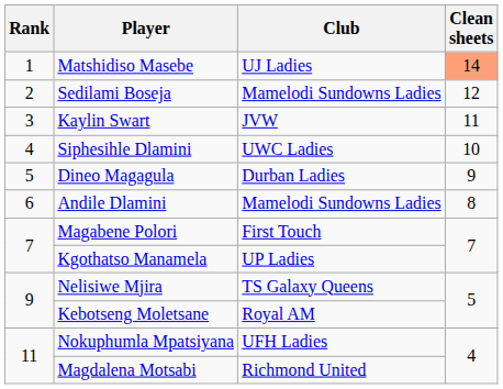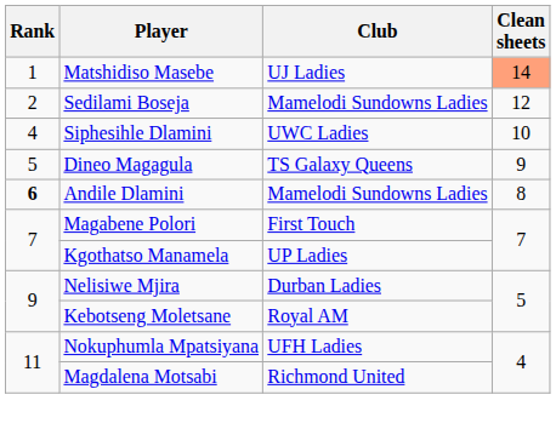 <table Class="wikitable" Style="text-align:center">
 <tr>
 <th>Rank</th>
 <th>Player</th>
 <th>Club</th>
 <th>Clean<br>sheets</th>
 </tr>
 <tr>
 <td>1</td>
 <td align="left"><a href='#'>Matshidiso Masebe</a></td>
 <td align="left"><a href='#'>UJ Ladies</a></td>
 <td style="background: lightsalmon;">14</td>
 </tr>
 <tr>
 <td>2</td>
 <td align="left"> <a href='#'>Sedilami Boseja</a></td>
 <td align="left"><a href='#'>Mamelodi Sundowns Ladies</a></td>
 <td>12</td>
 </tr>
 <tr>
-<td>3</td>
-<td align="left"><a href='#'>Kaylin Swart</a></td>
-<td align="left"><a href='#'>JVW</a></td>
-<td>11</td>
-</tr>
-<tr>
 <td>4</td>
 <td align="left"><a href='#'>Siphesihle Dlamini</a></td>
 <td align="left"><a href='#'>UWC Ladies</a></td>
 <td>10</td>
 </tr>
 <tr>
 <td>5</td>
 <td align="left"><a href='#'>Dineo Magagula</a></td>
-<td align="left"><a href='#'>Durban Ladies</a></td>
+<td align="left"><a href='#'>TS Galaxy Queens</a></td>
 <td>9</td>
 </tr>
 <tr>
-<td>6</td>
+<td><strong>6</strong></td>
 <td align="left"><a href='#'>Andile Dlamini</a></td>
 <td align="left"><a href='#'>Mamelodi Sundowns Ladies</a></td>
 <td>8</td>
 </tr>
 <tr>
 <td rowspan="2">7</td>
 <td align="left"><a href='#'>Magabene Polori</a></td>
 <td align="left"><a href='#'>First Touch</a></td>
 <td rowspan="2">7</td>
 </tr>
 <tr>
 <td align="left"> <a href='#'>Kgothatso Manamela</a></td>
 <td align="left"><a href='#'>UP Ladies</a></td>
 </tr>
 <tr>
 <td rowspan="2">9</td>
 <td align="left"><a href='#'>Nelisiwe Mjira</a></td>
-<td align="left"><a href='#'>TS Galaxy Queens</a></td>
+<td align="left"><a href='#'>Durban Ladies</a></td>
 <td rowspan="2">5</td>
 </tr>
 <tr>
 <td align="left"><a href='#'>Kebotseng Moletsane</a></td>
 <td align="left"><a href='#'>Royal AM</a></td>
 </tr>
 <tr>
 <td rowspan="2">11</td>
 <td align="left"><a href='#'>Nokuphumla Mpatsiyana</a></td>
 <td align="left"><a href='#'>UFH Ladies</a></td>
 <td rowspan="2">4</td>
 </tr>
 <tr>
 <td align="left"> <a href='#'>Magdalena Motsabi</a></td>
 <td align="left"><a href='#'>Richmond United</a></td>
 </tr>
 </table>
